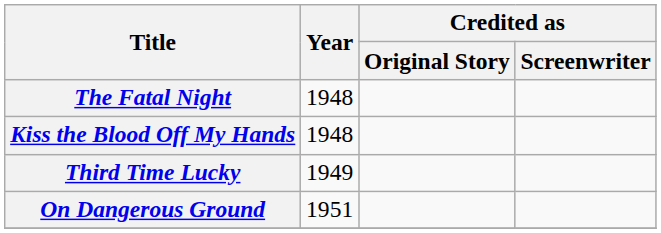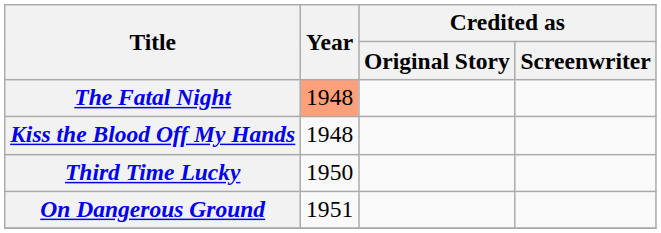 <table class="wikitable sortable plainrowheaders">
 <tr>
 <th rowspan="2" scope="col">Title</th>
 <th rowspan="2" scope="col">Year</th>
 <th colspan="3" scope="col">Credited as</th>
 </tr>
 <tr>
 <th>Original Story</th>
 <th>Screenwriter</th>
 </tr>
 <tr>
 <th scope="row"><em><a href='#'>The Fatal Night</a></em></th>
-<td>1948</td>
+<td style="background: lightsalmon;">1948</td>
 <td></td>
 <td></td>
 </tr>
 <tr>
 <th scope="row"><em><a href='#'>Kiss the Blood Off My Hands</a></em></th>
 <td>1948</td>
 <td></td>
 <td></td>
 </tr>
 <tr>
 <th scope="row"><em><a href='#'>Third Time Lucky</a></em></th>
-<td>1949</td>
+<td>1950</td>
 <td></td>
 <td></td>
 </tr>
 <tr>
 <th scope="row"><em><a href='#'>On Dangerous Ground</a></em></th>
 <td>1951</td>
 <td></td>
 <td></td>
 </tr>
 <tr>
 </tr>
 </table>
